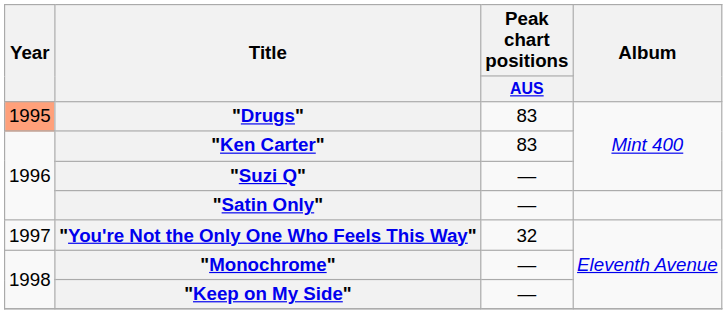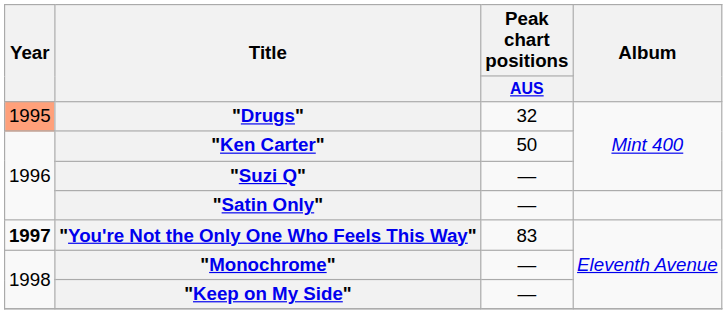 <table class="wikitable plainrowheaders" style="text-align:center;">
 <tr>
 <th scope="col" rowspan="2">Year</th>
 <th scope="col" rowspan="2">Title</th>
 <th scope="col" colspan="1">Peak chart positions</th>
 <th scope="col" rowspan="2">Album</th>
 </tr>
 <tr>
 <th scope="col" style="width:3em;font-size:85%;"><a href='#'>AUS</a><br></th>
 </tr>
 <tr>
 <td style="background: lightsalmon;">1995</td>
 <th scope="row">"<a href='#'>Drugs</a>"</th>
-<td>83</td>
+<td>32</td>
 <td rowspan="3"><em><a href='#'>Mint 400</a></em></td>
 </tr>
 <tr>
 <td rowspan="3">1996</td>
 <th scope="row">"<a href='#'>Ken Carter</a>"</th>
-<td>83</td>
+<td>50</td>
 </tr>
 <tr>
 <th scope="row">"<a href='#'>Suzi Q</a>"</th>
 <td>—</td>
 </tr>
 <tr>
 <th scope="row">"<a href='#'>Satin Only</a>"</th>
 <td>—</td>
 <td></td>
 </tr>
 <tr>
-<td>1997</td>
+<td><strong>1997</strong></td>
 <th scope="row">"<a href='#'>You're Not the Only One Who Feels This Way</a>"</th>
-<td>32</td>
+<td>83</td>
 <td rowspan="3"><em><a href='#'>Eleventh Avenue</a></em></td>
 </tr>
 <tr>
 <td rowspan="2">1998</td>
 <th scope="row">"<a href='#'>Monochrome</a>"</th>
 <td>—</td>
 </tr>
 <tr>
 <th scope="row">"<a href='#'>Keep on My Side</a>"</th>
 <td>—</td>
 </tr>
 <tr>
 </tr>
 </table>
